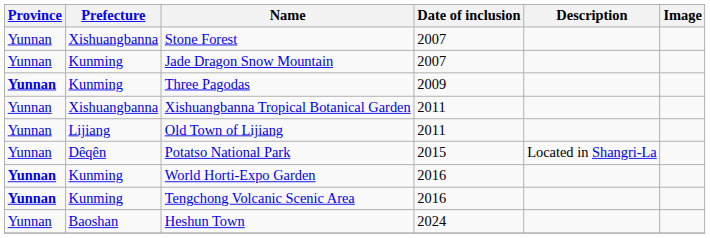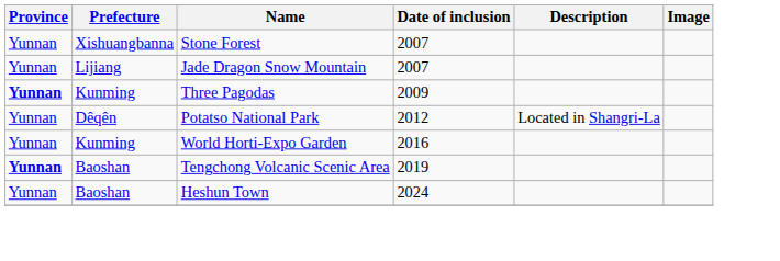 <table class="wikitable sortable" style="text-align:left;">
 <tr>
 <th scope="col"><a href='#'>Province</a></th>
 <th scope="col"><a href='#'>Prefecture</a></th>
 <th scope="col">Name</th>
 <th scope="col">Date of inclusion</th>
 <th scope="col">Description</th>
 <th scope="col">Image</th>
 </tr>
 <tr>
 <td><a href='#'>Yunnan</a></td>
 <td><a href='#'>Xishuangbanna</a></td>
 <td><a href='#'>Stone Forest</a></td>
 <td>2007</td>
 <td></td>
 <td></td>
 </tr>
 <tr>
 <td><a href='#'>Yunnan</a></td>
-<td><a href='#'>Kunming</a></td>
+<td><a href='#'>Lijiang</a></td>
 <td><a href='#'>Jade Dragon Snow Mountain</a></td>
 <td>2007</td>
 <td></td>
 <td></td>
 </tr>
 <tr>
 <td><strong><a href='#'>Yunnan</a></strong></td>
 <td><a href='#'>Kunming</a></td>
 <td><a href='#'>Three Pagodas</a></td>
 <td>2009</td>
 <td></td>
 <td></td>
 </tr>
 <tr>
 <td><a href='#'>Yunnan</a></td>
-<td><a href='#'>Xishuangbanna</a></td>
-<td><a href='#'>Xishuangbanna Tropical Botanical Garden</a></td>
-<td>2011</td>
-<td></td>
+<td><a href='#'>Dêqên</a></td>
+<td><a href='#'>Potatso National Park</a></td>
+<td>2012</td>
+<td>Located in <a href='#'>Shangri-La</a></td>
 <td></td>
 </tr>
 <tr>
 <td><a href='#'>Yunnan</a></td>
-<td><a href='#'>Lijiang</a></td>
-<td><a href='#'>Old Town of Lijiang</a></td>
-<td>2011</td>
-<td></td>
-<td></td>
-</tr>
-<tr>
-<td><a href='#'>Yunnan</a></td>
-<td><a href='#'>Dêqên</a></td>
-<td><a href='#'>Potatso National Park</a></td>
-<td>2015</td>
-<td>Located in <a href='#'>Shangri-La</a></td>
-<td></td>
-</tr>
-<tr>
-<td><strong><a href='#'>Yunnan</a></strong></td>
 <td><a href='#'>Kunming</a></td>
 <td><a href='#'>World Horti-Expo Garden</a></td>
 <td>2016</td>
 <td></td>
 <td></td>
 </tr>
 <tr>
 <td><strong><a href='#'>Yunnan</a></strong></td>
-<td><a href='#'>Kunming</a></td>
+<td><a href='#'>Baoshan</a></td>
 <td><a href='#'>Tengchong Volcanic Scenic Area</a></td>
-<td>2016</td>
+<td>2019</td>
 <td></td>
 <td></td>
 </tr>
 <tr>
 <td><a href='#'>Yunnan</a></td>
 <td><a href='#'>Baoshan</a></td>
 <td><a href='#'>Heshun Town</a></td>
 <td>2024</td>
 <td></td>
 <td></td>
 </tr>
 <tr>
 </tr>
 </table>
